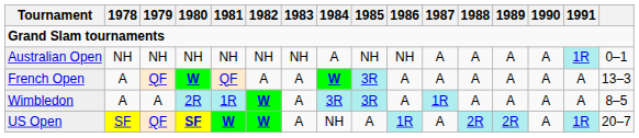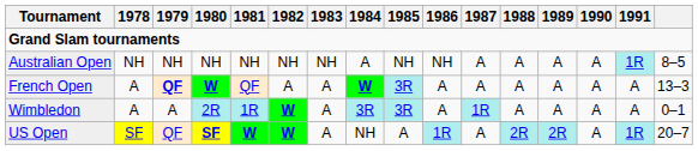 <table class=wikitable style=text-align:center;font-size:97%>
 <tr style="background:#efefef;">
 <th>Tournament</th>
 <th>1978</th>
 <th>1979</th>
 <th>1980</th>
 <th>1981</th>
 <th>1982</th>
 <th>1983</th>
 <th>1984</th>
 <th>1985</th>
 <th>1986</th>
 <th>1987</th>
 <th>1988</th>
 <th>1989</th>
 <th>1990</th>
 <th>1991</th>
 <th></th>
 </tr>
 <tr>
 <td colspan="25" style="text-align:left;"><strong>Grand Slam tournaments</strong></td>
 </tr>
 <tr>
 <td style="background:#efefef; text-align:left;"><a href='#'>Australian Open</a></td>
 <td style="text-align:center;">NH</td>
 <td style="text-align:center;">NH</td>
 <td style="text-align:center;">NH</td>
 <td style="text-align:center;">NH</td>
 <td style="text-align:center;">NH</td>
 <td style="text-align:center;">NH</td>
 <td>A</td>
 <td style="text-align:center;">NH</td>
 <td style="text-align:center;">NH</td>
 <td>A</td>
 <td>A</td>
 <td>A</td>
 <td>A</td>
 <td style="background:#afeeee;"><a href='#'>1R</a></td>
-<td>0–1</td>
+<td>8–5</td>
 </tr>
 <tr>
 <td style="background:#efefef; text-align:left;"><a href='#'>French Open</a></td>
 <td>A</td>
-<td style="background:#ffebcd;"><a href='#'>QF</a></td>
+<td style="background:#ffebcd;"><strong><a href='#'>QF</a></strong></td>
 <td bgcolor=lime><a href='#'><strong>W</strong></a></td>
 <td style="background:#ffebcd;"><a href='#'>QF</a></td>
 <td>A</td>
 <td>A</td>
 <td bgcolor=lime><a href='#'><strong>W</strong></a></td>
 <td style="background:#afeeee;"><a href='#'>3R</a></td>
 <td>A</td>
 <td>A</td>
 <td>A</td>
 <td>A</td>
 <td>A</td>
 <td>A</td>
 <td>13–3</td>
 </tr>
 <tr>
 <td style="background:#efefef; text-align:left;"><a href='#'>Wimbledon</a></td>
 <td>A</td>
 <td>A</td>
 <td style="background:#afeeee;"><a href='#'>2R</a></td>
 <td style="background:#afeeee;"><a href='#'>1R</a></td>
 <td bgcolor=lime><a href='#'><strong>W</strong></a></td>
 <td>A</td>
 <td style="background:#afeeee;"><a href='#'>3R</a></td>
 <td style="background:#afeeee;"><a href='#'>3R</a></td>
 <td>A</td>
 <td style="background:#afeeee;"><a href='#'>1R</a></td>
 <td>A</td>
 <td>A</td>
 <td>A</td>
 <td>A</td>
-<td>8–5</td>
+<td>0–1</td>
 </tr>
 <tr>
 <td style="background:#efefef; text-align:left;"><a href='#'>US Open</a></td>
 <td style="background:yellow;"><a href='#'>SF</a></td>
 <td style="background:#ffebcd;"><a href='#'>QF</a></td>
 <td style="background:yellow;"><strong><a href='#'>SF</a></strong></td>
 <td bgcolor=lime><a href='#'><strong>W</strong></a></td>
 <td bgcolor=lime><a href='#'><strong>W</strong></a></td>
 <td>A</td>
 <td style="text-align:center;">NH</td>
 <td>A</td>
 <td style="background:#afeeee;"><a href='#'>1R</a></td>
 <td>A</td>
 <td style="background:#afeeee;"><a href='#'>2R</a></td>
 <td style="background:#afeeee;"><a href='#'>2R</a></td>
 <td>A</td>
 <td style="background:#afeeee;"><a href='#'>1R</a></td>
 <td>20–7</td>
 </tr>
 </table>
